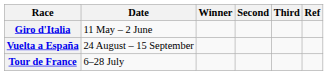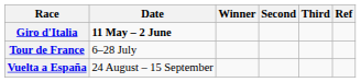 <table class="wikitable plainrowheaders">
 <tr>
 <th>Race</th>
 <th>Date</th>
 <th>Winner</th>
 <th>Second</th>
 <th>Third</th>
 <th>Ref</th>
 </tr>
 <tr>
 <th scope=row> <a href='#'>Giro d'Italia</a></th>
-<td>11 May – 2 June</td>
+<td><strong>11 May – 2 June</strong></td>
+<td></td>
+<td></td>
+<td></td>
+<td></td>
+</tr>
+<tr>
+<th scope=row> <a href='#'>Tour de France</a></th>
+<td>6–28 July</td>
 <td></td>
 <td></td>
 <td></td>
 <td></td>
 </tr>
 <tr>
 <th scope=row> <a href='#'>Vuelta a España</a></th>
 <td>24 August – 15 September</td>
 <td></td>
 <td></td>
 <td></td>
 <td></td>
 </tr>
-<tr>
-<th scope=row> <a href='#'>Tour de France</a></th>
-<td>6–28 July</td>
-<td></td>
-<td></td>
-<td></td>
-<td></td>
-</tr>
 </table>
